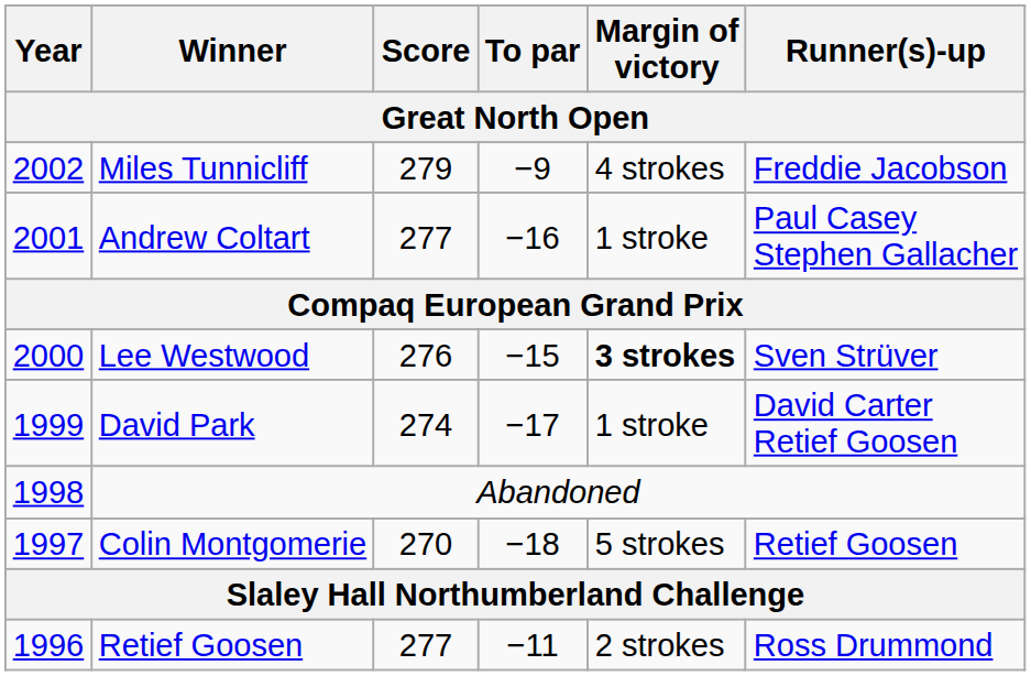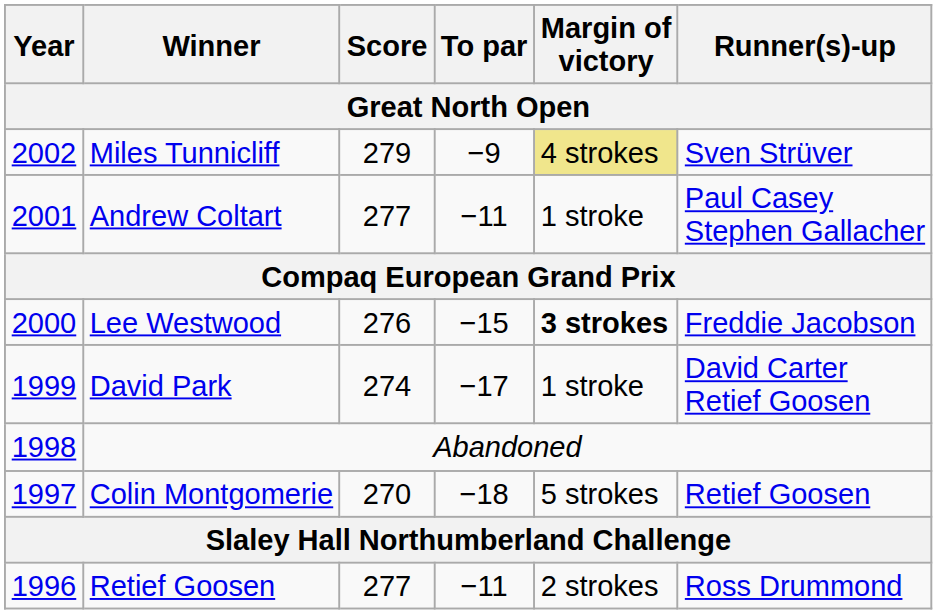 <table class="wikitable" style="font-size:95%">
 <tr>
 <th>Year</th>
 <th>Winner</th>
 <th>Score</th>
 <th>To par</th>
 <th>Margin of<br>victory</th>
 <th>Runner(s)-up</th>
 </tr>
 <tr>
 <th colspan=7>Great North Open</th>
 </tr>
 <tr>
 <td><a href='#'>2002</a></td>
 <td> <a href='#'>Miles Tunnicliff</a></td>
 <td align=center>279</td>
 <td align=center>−9</td>
-<td>4 strokes</td>
-<td> <a href='#'>Freddie Jacobson</a></td>
+<td style="background: khaki;">4 strokes</td>
+<td> <a href='#'>Sven Strüver</a></td>
 </tr>
 <tr>
 <td><a href='#'>2001</a></td>
 <td> <a href='#'>Andrew Coltart</a></td>
 <td align=center>277</td>
-<td align=center>−16</td>
+<td align=center>−11</td>
 <td>1 stroke</td>
 <td> <a href='#'>Paul Casey</a><br> <a href='#'>Stephen Gallacher</a></td>
 </tr>
 <tr>
 <th colspan=7>Compaq European Grand Prix</th>
 </tr>
 <tr>
 <td><a href='#'>2000</a></td>
 <td> <a href='#'>Lee Westwood</a></td>
 <td align=center>276</td>
 <td align=center>−15</td>
 <td><strong>3 strokes</strong></td>
-<td> <a href='#'>Sven Strüver</a></td>
+<td> <a href='#'>Freddie Jacobson</a></td>
 </tr>
 <tr>
 <td><a href='#'>1999</a></td>
 <td> <a href='#'>David Park</a></td>
 <td align=center>274</td>
 <td align=center>−17</td>
 <td>1 stroke</td>
 <td> <a href='#'>David Carter</a><br> <a href='#'>Retief Goosen</a></td>
 </tr>
 <tr>
 <td><a href='#'>1998</a></td>
 <td colspan=5 align=center><em>Abandoned</em></td>
 </tr>
 <tr>
 <td><a href='#'>1997</a></td>
 <td> <a href='#'>Colin Montgomerie</a></td>
 <td align=center>270</td>
 <td align=center>−18</td>
 <td>5 strokes</td>
 <td> <a href='#'>Retief Goosen</a></td>
 </tr>
 <tr>
 <th colspan=7>Slaley Hall Northumberland Challenge</th>
 </tr>
 <tr>
 <td><a href='#'>1996</a></td>
 <td> <a href='#'>Retief Goosen</a></td>
 <td align=center>277</td>
 <td align=center>−11</td>
 <td>2 strokes</td>
 <td> <a href='#'>Ross Drummond</a></td>
 </tr>
 </table>
